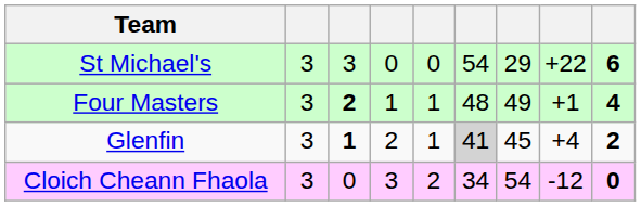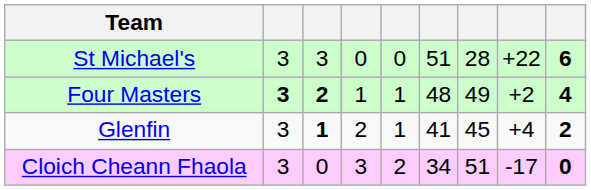 <table class="wikitable" style="text-align:center">
 <tr>
 <th style="width:175px;">Team</th>
 <th width="20"></th>
 <th width="20"></th>
 <th width="20"></th>
 <th width="20"></th>
 <th width="20"></th>
 <th width="20"></th>
 <th width="20"></th>
 <th width="20"></th>
 </tr>
 <tr style="background:#cfc;">
 <td><a href='#'>St Michael's</a></td>
 <td>3</td>
 <td>3</td>
 <td>0</td>
 <td>0</td>
-<td>54</td>
-<td>29</td>
+<td>51</td>
+<td>28</td>
 <td>+22</td>
 <td><strong>6</strong></td>
 </tr>
 <tr style="background:#cfc;">
 <td><a href='#'>Four Masters</a></td>
-<td>3</td>
+<td><strong>3</strong></td>
 <td><strong>2</strong></td>
 <td>1</td>
 <td>1</td>
 <td>48</td>
 <td>49</td>
-<td>+1</td>
+<td>+2</td>
 <td><strong>4</strong></td>
 </tr>
 <tr>
 <td><a href='#'>Glenfin</a></td>
 <td>3</td>
 <td><strong>1</strong></td>
 <td>2</td>
 <td>1</td>
-<td style="background: lightgrey;">41</td>
+<td>41</td>
 <td>45</td>
 <td>+4</td>
 <td><strong>2</strong></td>
 </tr>
 <tr style="background:#fcf;">
 <td><a href='#'>Cloich Cheann Fhaola</a></td>
 <td>3</td>
 <td>0</td>
 <td>3</td>
 <td>2</td>
 <td>34</td>
-<td>54</td>
-<td>-12</td>
+<td>51</td>
+<td>-17</td>
 <td><strong>0</strong></td>
 </tr>
 </table>
